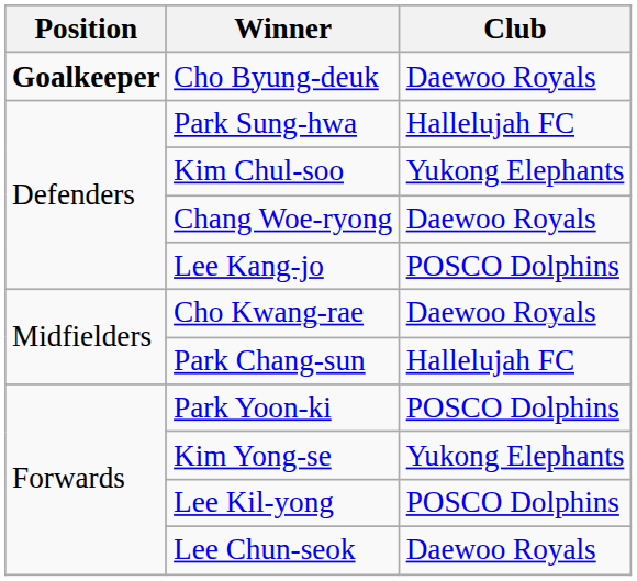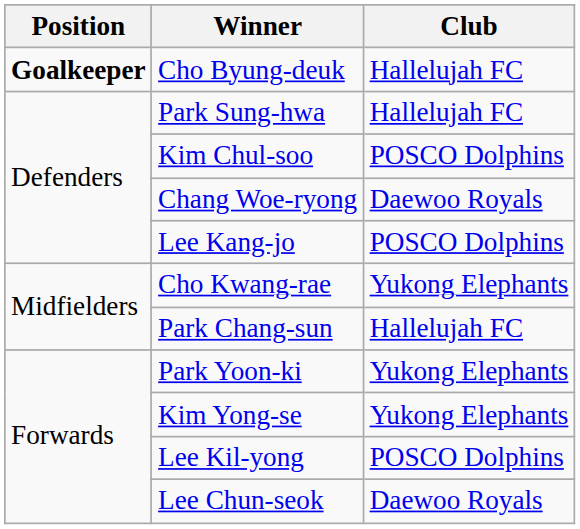 <table class="wikitable">
 <tr>
 <th>Position</th>
 <th>Winner</th>
 <th>Club</th>
 </tr>
 <tr>
 <td><strong>Goalkeeper</strong></td>
 <td> <a href='#'>Cho Byung-deuk</a></td>
-<td><a href='#'>Daewoo Royals</a></td>
+<td><a href='#'>Hallelujah FC</a></td>
 </tr>
 <tr>
 <td rowspan="4">Defenders</td>
 <td> <a href='#'>Park Sung-hwa</a></td>
 <td><a href='#'>Hallelujah FC</a></td>
 </tr>
 <tr>
 <td> <a href='#'>Kim Chul-soo</a></td>
-<td><a href='#'>Yukong Elephants</a></td>
+<td><a href='#'>POSCO Dolphins</a></td>
 </tr>
 <tr>
 <td> <a href='#'>Chang Woe-ryong</a></td>
 <td><a href='#'>Daewoo Royals</a></td>
 </tr>
 <tr>
 <td> <a href='#'>Lee Kang-jo</a></td>
 <td><a href='#'>POSCO Dolphins</a></td>
 </tr>
 <tr>
 <td rowspan="2">Midfielders</td>
 <td> <a href='#'>Cho Kwang-rae</a></td>
-<td><a href='#'>Daewoo Royals</a></td>
+<td><a href='#'>Yukong Elephants</a></td>
 </tr>
 <tr>
 <td> <a href='#'>Park Chang-sun</a></td>
 <td><a href='#'>Hallelujah FC</a></td>
 </tr>
 <tr>
 <td rowspan="4">Forwards</td>
 <td> <a href='#'>Park Yoon-ki</a></td>
-<td><a href='#'>POSCO Dolphins</a></td>
+<td><a href='#'>Yukong Elephants</a></td>
 </tr>
 <tr>
 <td> <a href='#'>Kim Yong-se</a></td>
 <td><a href='#'>Yukong Elephants</a></td>
 </tr>
 <tr>
 <td> <a href='#'>Lee Kil-yong</a></td>
 <td><a href='#'>POSCO Dolphins</a></td>
 </tr>
 <tr>
 <td> <a href='#'>Lee Chun-seok</a></td>
 <td><a href='#'>Daewoo Royals</a></td>
 </tr>
 </table>
